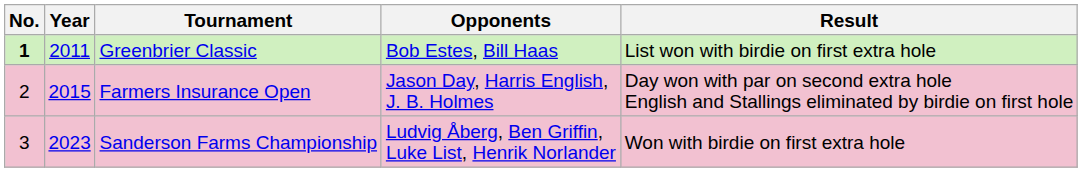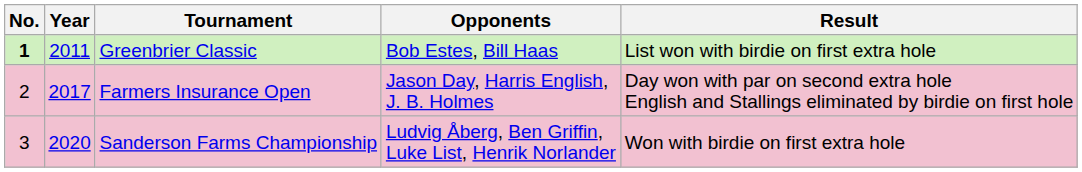 <table class="wikitable" style="font-size:95%;">
 <tr>
 <th>No.</th>
 <th>Year</th>
 <th>Tournament</th>
 <th>Opponents</th>
 <th>Result</th>
 </tr>
 <tr style="background:#D0F0C0;">
 <td align=center><strong>1</strong></td>
 <td align=center><a href='#'>2011</a></td>
 <td><a href='#'>Greenbrier Classic</a></td>
 <td> <a href='#'>Bob Estes</a>,  <a href='#'>Bill Haas</a></td>
 <td>List won with birdie on first extra hole</td>
 </tr>
 <tr style="background:#F2C1D1;">
 <td align=center>2</td>
-<td align=center><a href='#'>2015</a></td>
+<td align=center><a href='#'>2017</a></td>
 <td><a href='#'>Farmers Insurance Open</a></td>
 <td> <a href='#'>Jason Day</a>,  <a href='#'>Harris English</a>,<br> <a href='#'>J. B. Holmes</a></td>
 <td>Day won with par on second extra hole<br>English and Stallings eliminated by birdie on first hole</td>
 </tr>
 <tr style="background:#F2C1D1;">
 <td align=center>3</td>
-<td><a href='#'>2023</a></td>
+<td><a href='#'>2020</a></td>
 <td><a href='#'>Sanderson Farms Championship</a></td>
 <td> <a href='#'>Ludvig Åberg</a>,  <a href='#'>Ben Griffin</a>,<br> <a href='#'>Luke List</a>,  <a href='#'>Henrik Norlander</a></td>
 <td>Won with birdie on first extra hole</td>
 </tr>
 </table>
